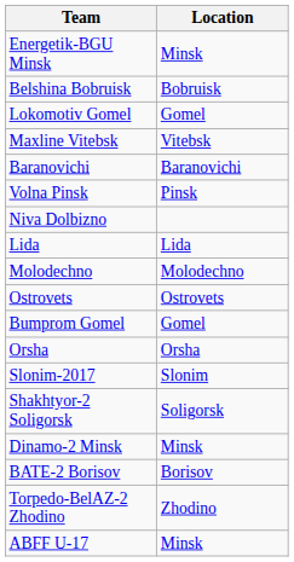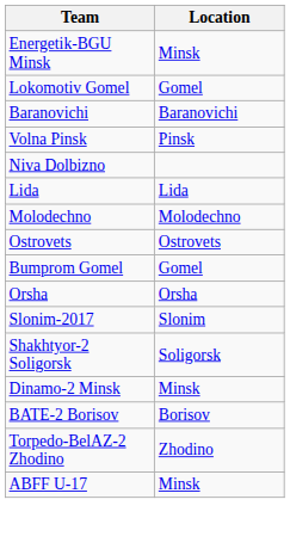 <table class="wikitable sortable" style="text-align:left">
 <tr>
 <th width=140>Team</th>
 <th width=120>Location</th>
 </tr>
 <tr>
 <td><a href='#'>Energetik-BGU Minsk</a></td>
 <td><a href='#'>Minsk</a></td>
 </tr>
 <tr>
-<td><a href='#'>Belshina Bobruisk</a></td>
-<td><a href='#'>Bobruisk</a></td>
-</tr>
-<tr>
 <td><a href='#'>Lokomotiv Gomel</a></td>
 <td><a href='#'>Gomel</a></td>
-</tr>
-<tr>
-<td><a href='#'>Maxline Vitebsk</a></td>
-<td><a href='#'>Vitebsk</a></td>
 </tr>
 <tr>
 <td><a href='#'>Baranovichi</a></td>
 <td><a href='#'>Baranovichi</a></td>
 </tr>
 <tr>
 <td><a href='#'>Volna Pinsk</a></td>
 <td><a href='#'>Pinsk</a></td>
 </tr>
 <tr>
 <td><a href='#'>Niva Dolbizno</a></td>
 <td></td>
 </tr>
 <tr>
 <td><a href='#'>Lida</a></td>
 <td><a href='#'>Lida</a></td>
 </tr>
 <tr>
 <td><a href='#'>Molodechno</a></td>
 <td><a href='#'>Molodechno</a></td>
 </tr>
 <tr>
 <td><a href='#'>Ostrovets</a></td>
 <td><a href='#'>Ostrovets</a></td>
 </tr>
 <tr>
 <td><a href='#'>Bumprom Gomel</a></td>
 <td><a href='#'>Gomel</a></td>
 </tr>
 <tr>
 <td><a href='#'>Orsha</a></td>
 <td><a href='#'>Orsha</a></td>
 </tr>
 <tr>
 <td><a href='#'>Slonim-2017</a></td>
 <td><a href='#'>Slonim</a></td>
 </tr>
 <tr>
 <td><a href='#'>Shakhtyor-2 Soligorsk</a></td>
 <td><a href='#'>Soligorsk</a></td>
 </tr>
 <tr>
 <td><a href='#'>Dinamo-2 Minsk</a></td>
 <td><a href='#'>Minsk</a></td>
 </tr>
 <tr>
 <td><a href='#'>BATE-2 Borisov</a></td>
 <td><a href='#'>Borisov</a></td>
 </tr>
 <tr>
 <td><a href='#'>Torpedo-BelAZ-2 Zhodino</a></td>
 <td><a href='#'>Zhodino</a></td>
 </tr>
 <tr>
 <td><a href='#'>ABFF U-17</a></td>
 <td><a href='#'>Minsk</a></td>
 </tr>
 </table>
